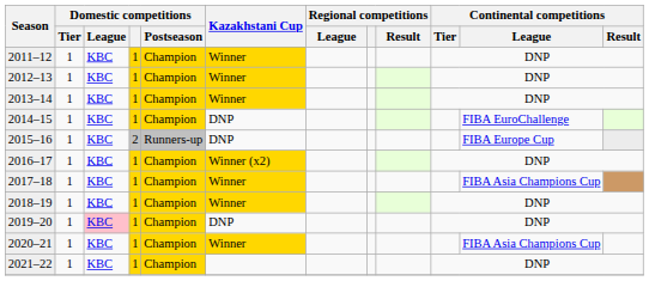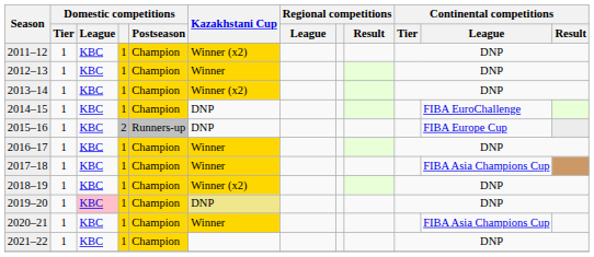 <table class="wikitable" style="font-size:90%">
 <tr>
 <th rowspan=2>Season</th>
 <th colspan=4>Domestic competitions</th>
 <th rowspan=2><a href='#'>Kazakhstani Cup</a></th>
 <th colspan=3>Regional competitions</th>
 <th colspan=3>Continental competitions</th>
 </tr>
 <tr>
 <th>Tier</th>
 <th>League</th>
 <th></th>
 <th>Postseason</th>
 <th>League</th>
 <th></th>
 <th>Result</th>
 <th>Tier</th>
 <th>League</th>
 <th>Result</th>
 </tr>
 <tr>
 <td style="background:#efefef;">2011–12</td>
 <td align="center">1</td>
 <td><a href='#'>KBC</a></td>
 <td style="background:gold"  align="center">1</td>
 <td style="background:gold">Champion</td>
-<td style="background:gold">Winner</td>
+<td style="background:gold">Winner (x2)</td>
 <td></td>
 <td></td>
 <td></td>
 <td colspan=3 align="center">DNP</td>
 </tr>
 <tr>
 <td style="background:#efefef;">2012–13</td>
 <td align="center">1</td>
 <td><a href='#'>KBC</a></td>
 <td style="background:gold"  align="center">1</td>
 <td style="background:gold">Champion</td>
 <td style="background:gold">Winner</td>
 <td></td>
 <td></td>
 <td bgcolor=E8FFD8></td>
 <td colspan=3 align="center">DNP</td>
 </tr>
 <tr>
 <td style="background:#efefef;">2013–14</td>
 <td align="center">1</td>
 <td><a href='#'>KBC</a></td>
 <td style="background:gold"  align="center">1</td>
 <td style="background:gold">Champion</td>
-<td style="background:gold">Winner</td>
+<td style="background:gold">Winner (x2)</td>
 <td></td>
 <td></td>
 <td bgcolor=E8FFD8></td>
 <td colspan=3 align="center">DNP</td>
 </tr>
 <tr>
 <td style="background:#efefef;">2014–15</td>
 <td align="center">1</td>
 <td><a href='#'>KBC</a></td>
 <td style="background:gold"  align="center">1</td>
 <td style="background:gold">Champion</td>
 <td>DNP</td>
 <td></td>
 <td></td>
 <td bgcolor=E8FFD8></td>
 <td></td>
 <td><a href='#'>FIBA EuroChallenge</a></td>
 <td bgcolor=E8FFD8></td>
 </tr>
 <tr>
 <td style="background:#efefef;">2015–16</td>
 <td align="center">1</td>
 <td><a href='#'>KBC</a></td>
 <td style="background:silver"  align="center">2</td>
 <td style="background:silver">Runners-up</td>
 <td>DNP</td>
 <td></td>
 <td></td>
 <td></td>
 <td></td>
 <td><a href='#'>FIBA Europe Cup</a></td>
 <td bgcolor=ECECEC></td>
 </tr>
 <tr>
 <td style="background:#efefef;">2016–17</td>
 <td align="center">1</td>
 <td><a href='#'>KBC</a></td>
 <td style="background:gold"  align="center">1</td>
 <td style="background:gold">Champion</td>
-<td style="background:gold">Winner (x2)</td>
+<td style="background:gold">Winner</td>
 <td></td>
 <td></td>
 <td bgcolor=E8FFD8></td>
 <td colspan=3 align="center">DNP</td>
 </tr>
 <tr>
 <td style="background:#efefef;">2017–18</td>
 <td align="center">1</td>
 <td><a href='#'>KBC</a></td>
 <td style="background:gold"  align="center">1</td>
 <td style="background:gold">Champion</td>
 <td style="background:gold">Winner</td>
 <td></td>
 <td></td>
 <td></td>
 <td></td>
 <td><a href='#'>FIBA Asia Champions Cup</a></td>
 <td bgcolor=#cc9966></td>
 </tr>
 <tr>
 <td style="background:#efefef;">2018–19</td>
 <td align="center">1</td>
 <td><a href='#'>KBC</a></td>
 <td style="background:gold"  align="center">1</td>
 <td style="background:gold">Champion</td>
-<td style="background:gold">Winner</td>
+<td style="background:gold">Winner (x2)</td>
 <td></td>
 <td></td>
 <td bgcolor=E8FFD8></td>
 <td colspan=3 align="center">DNP</td>
 </tr>
 <tr>
 <td style="background:#efefef;">2019–20</td>
 <td align="center">1</td>
 <td style="background: pink;"><a href='#'>KBC</a></td>
 <td style="background:gold"  align="center">1</td>
 <td style="background:gold">Champion</td>
-<td>DNP</td>
+<td style="background: khaki;">DNP</td>
 <td></td>
 <td></td>
 <td></td>
 <td colspan=3 align="center">DNP</td>
 </tr>
 <tr>
 <td style="background:#efefef;">2020–21</td>
 <td align="center">1</td>
 <td><a href='#'>KBC</a></td>
 <td style="background:gold"  align="center">1</td>
 <td style="background:gold">Champion</td>
 <td style="background:gold">Winner</td>
 <td></td>
 <td></td>
 <td></td>
 <td></td>
 <td><a href='#'>FIBA Asia Champions Cup</a></td>
 <td bgcolor=></td>
 </tr>
 <tr>
 <td style="background:#efefef;">2021–22</td>
 <td align="center">1</td>
 <td><a href='#'>KBC</a></td>
 <td style="background:gold"  align="center">1</td>
 <td style="background:gold">Champion</td>
 <td></td>
 <td></td>
 <td></td>
 <td></td>
 <td colspan=3 align=center>DNP</td>
 </tr>
 <tr>
 </tr>
 </table>
